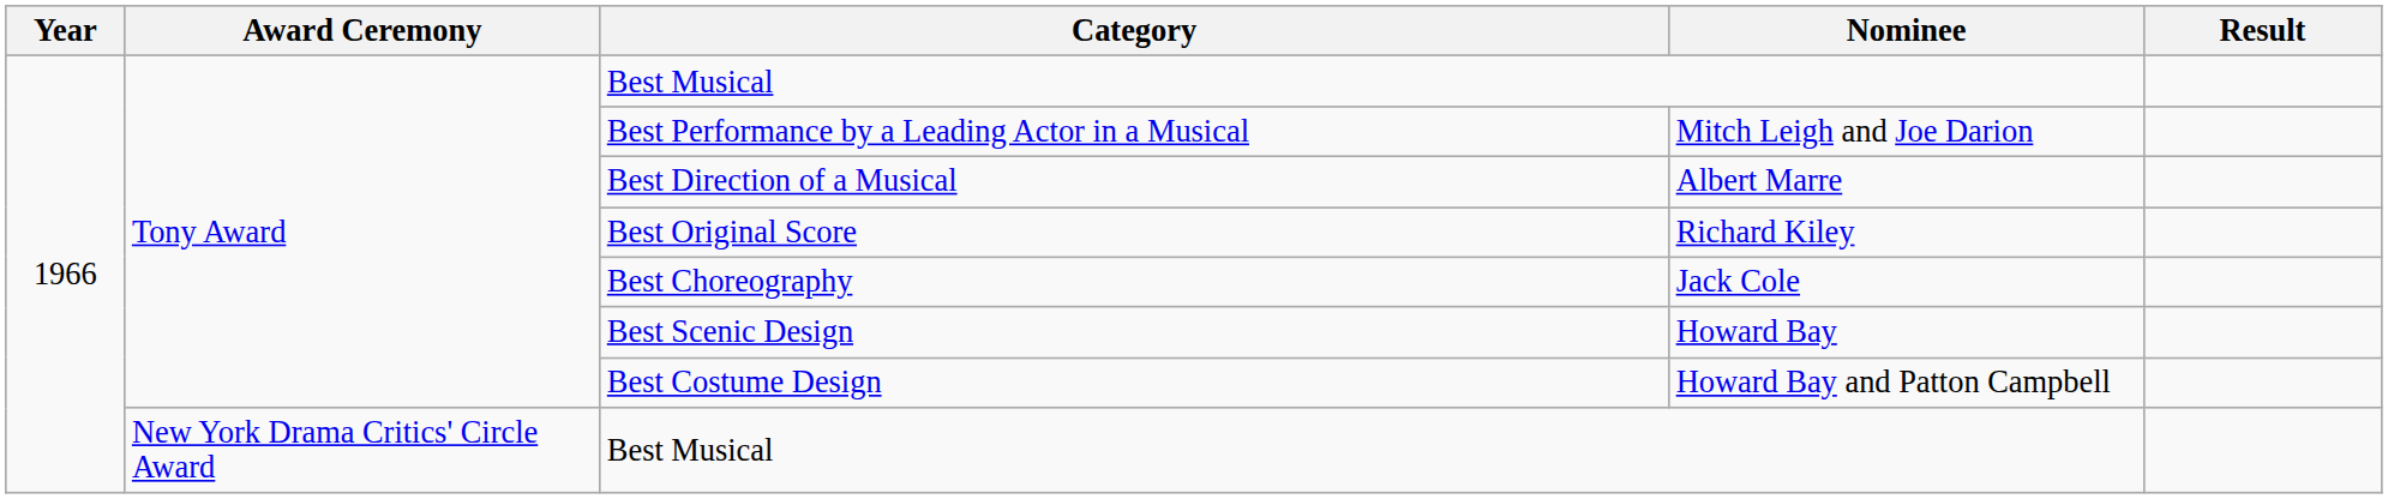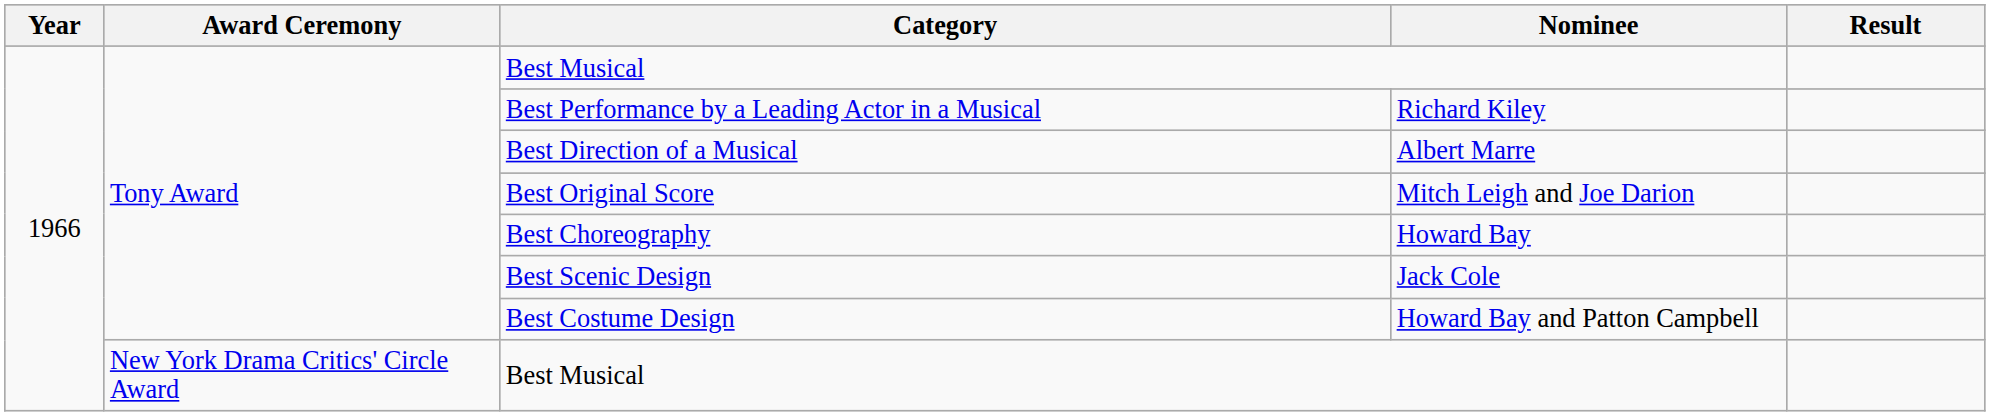 <table class="wikitable" style="width:95%;">
 <tr>
 <th style="width:5%;">Year</th>
 <th style="width:20%;">Award Ceremony</th>
 <th style="width:45%;">Category</th>
 <th style="width:20%;">Nominee</th>
 <th style="width:10%;">Result</th>
 </tr>
 <tr>
 <td rowspan="8" style="text-align:center;">1966</td>
 <td rowspan="7"><a href='#'>Tony Award</a></td>
 <td colspan="2"><a href='#'>Best Musical</a></td>
 <td></td>
 </tr>
 <tr>
 <td><a href='#'>Best Performance by a Leading Actor in a Musical</a></td>
-<td><a href='#'>Mitch Leigh</a> and <a href='#'>Joe Darion</a></td>
+<td><a href='#'>Richard Kiley</a></td>
 <td></td>
 </tr>
 <tr>
 <td><a href='#'>Best Direction of a Musical</a></td>
 <td><a href='#'>Albert Marre</a></td>
 <td></td>
 </tr>
 <tr>
 <td><a href='#'>Best Original Score</a></td>
-<td><a href='#'>Richard Kiley</a></td>
+<td><a href='#'>Mitch Leigh</a> and <a href='#'>Joe Darion</a></td>
 <td></td>
 </tr>
 <tr>
 <td><a href='#'>Best Choreography</a></td>
-<td><a href='#'>Jack Cole</a></td>
+<td><a href='#'>Howard Bay</a></td>
 <td></td>
 </tr>
 <tr>
 <td><a href='#'>Best Scenic Design</a></td>
-<td><a href='#'>Howard Bay</a></td>
+<td><a href='#'>Jack Cole</a></td>
 <td></td>
 </tr>
 <tr>
 <td><a href='#'>Best Costume Design</a></td>
 <td><a href='#'>Howard Bay</a> and Patton Campbell</td>
 <td></td>
 </tr>
 <tr>
 <td><a href='#'>New York Drama Critics' Circle Award</a></td>
 <td colspan="2">Best Musical</td>
 <td></td>
 </tr>
 </table>
